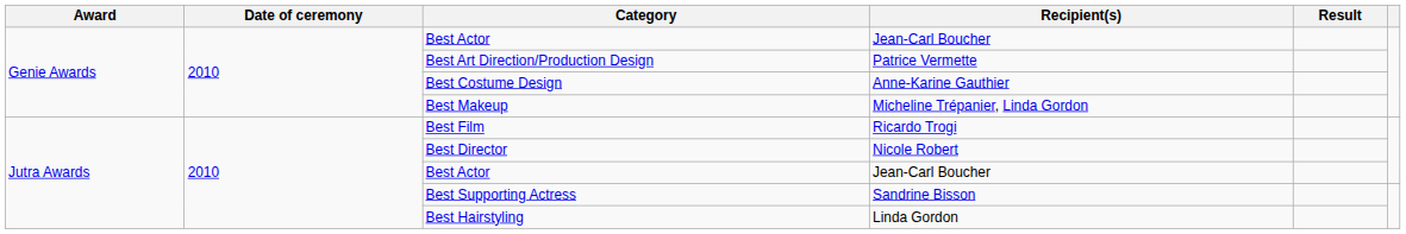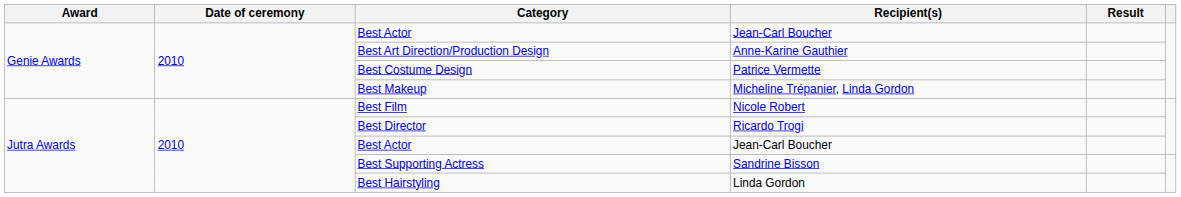 <table class="wikitable sortable plainrowheaders" style="width: 100%;">
 <tr>
 <th scope="col">Award</th>
 <th scope="col">Date of ceremony</th>
 <th scope="col">Category</th>
 <th scope="col">Recipient(s)</th>
 <th scope="col">Result</th>
 <th scope="col" class="unsortable"></th>
 </tr>
 <tr>
 <td rowspan=4><a href='#'>Genie Awards</a></td>
 <td rowspan=4><a href='#'>2010</a></td>
 <td><a href='#'>Best Actor</a></td>
 <td><a href='#'>Jean-Carl Boucher</a></td>
 <td></td>
 <td rowspan=4></td>
 </tr>
 <tr>
 <td><a href='#'>Best Art Direction/Production Design</a></td>
-<td><a href='#'>Patrice Vermette</a></td>
+<td><a href='#'>Anne-Karine Gauthier</a></td>
 <td></td>
 </tr>
 <tr>
 <td><a href='#'>Best Costume Design</a></td>
-<td><a href='#'>Anne-Karine Gauthier</a></td>
+<td><a href='#'>Patrice Vermette</a></td>
 <td></td>
 </tr>
 <tr>
 <td><a href='#'>Best Makeup</a></td>
 <td><a href='#'>Micheline Trépanier</a>, <a href='#'>Linda Gordon</a></td>
 <td></td>
 </tr>
 <tr>
 <td rowspan=5><a href='#'>Jutra Awards</a></td>
 <td rowspan=5><a href='#'>2010</a></td>
 <td><a href='#'>Best Film</a></td>
-<td><a href='#'>Ricardo Trogi</a></td>
+<td><a href='#'>Nicole Robert</a></td>
 <td></td>
 <td rowspan=3></td>
 </tr>
 <tr>
 <td><a href='#'>Best Director</a></td>
-<td><a href='#'>Nicole Robert</a></td>
+<td><a href='#'>Ricardo Trogi</a></td>
 <td></td>
 </tr>
 <tr>
 <td><a href='#'>Best Actor</a></td>
 <td>Jean-Carl Boucher</td>
 <td></td>
 </tr>
 <tr>
 <td><a href='#'>Best Supporting Actress</a></td>
 <td><a href='#'>Sandrine Bisson</a></td>
 <td></td>
 <td rowspan=2></td>
 </tr>
 <tr>
 <td><a href='#'>Best Hairstyling</a></td>
 <td>Linda Gordon</td>
 <td></td>
 </tr>
 </table>
